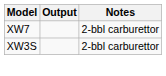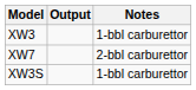 <table class="wikitable">
 <tr>
 <th>Model</th>
 <th>Output</th>
 <th>Notes</th>
+</tr>
+<tr>
+<td>XW3</td>
+<td></td>
+<td>1-bbl carburettor</td>
 </tr>
 <tr>
 <td>XW7</td>
 <td></td>
 <td>2-bbl carburettor</td>
 </tr>
 <tr>
 <td>XW3S</td>
 <td></td>
-<td>2-bbl carburettor</td>
+<td>1-bbl carburettor</td>
 </tr>
 </table>
